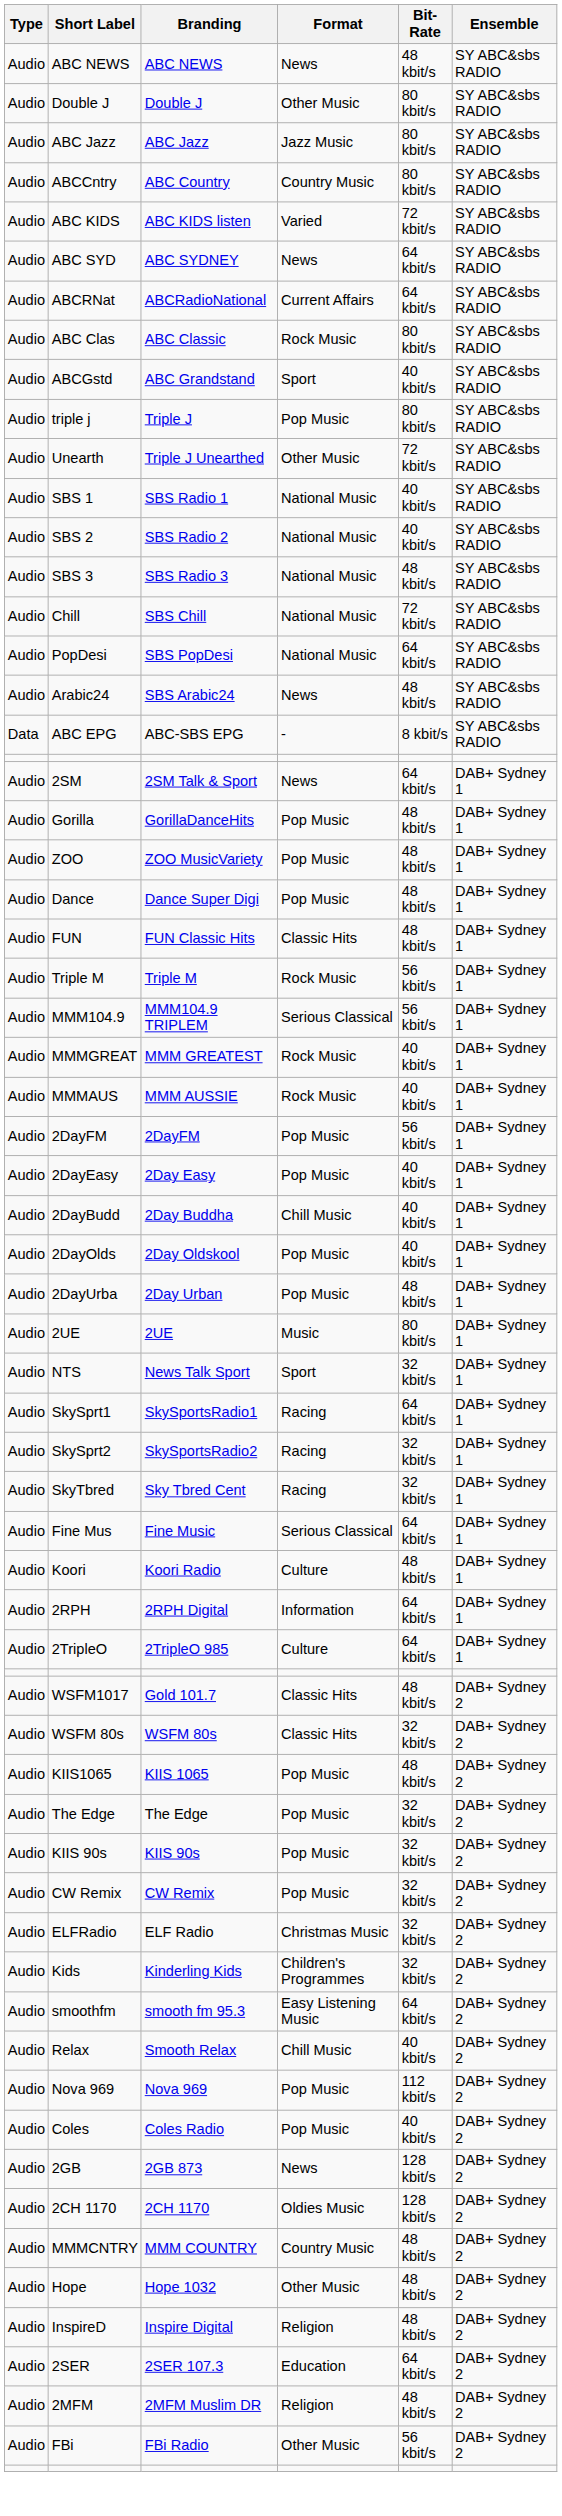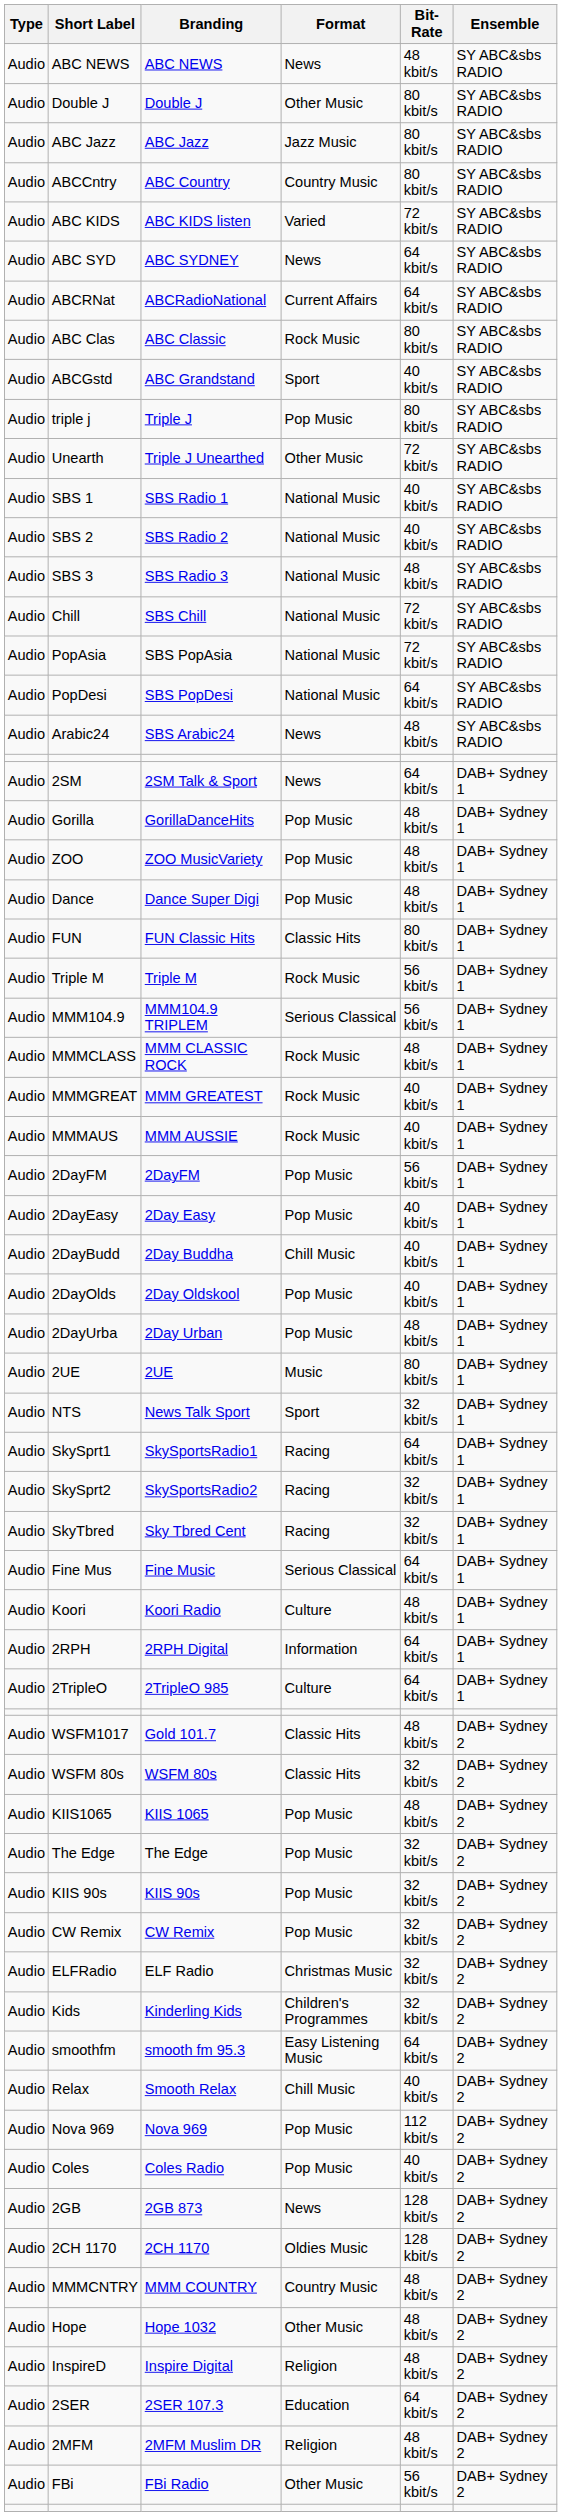 <table class="wikitable sortable">
 <tr>
 <th>Type</th>
 <th>Short Label</th>
 <th>Branding</th>
 <th>Format</th>
 <th>Bit-Rate</th>
 <th>Ensemble</th>
 </tr>
 <tr>
 <td>Audio</td>
 <td>ABC NEWS</td>
 <td><a href='#'>ABC NEWS</a></td>
 <td>News</td>
 <td>48 kbit/s</td>
 <td>SY ABC&sbs RADIO</td>
 </tr>
 <tr>
 <td>Audio</td>
 <td>Double J</td>
 <td><a href='#'>Double J</a></td>
 <td>Other Music</td>
 <td>80 kbit/s</td>
 <td>SY ABC&sbs RADIO</td>
 </tr>
 <tr>
 <td>Audio</td>
 <td>ABC Jazz</td>
 <td><a href='#'>ABC Jazz</a></td>
 <td>Jazz Music</td>
 <td>80 kbit/s</td>
 <td>SY ABC&sbs RADIO</td>
 </tr>
 <tr>
 <td>Audio</td>
 <td>ABCCntry</td>
 <td><a href='#'>ABC Country</a></td>
 <td>Country Music</td>
 <td>80 kbit/s</td>
 <td>SY ABC&sbs RADIO</td>
 </tr>
 <tr>
 <td>Audio</td>
 <td>ABC KIDS</td>
 <td><a href='#'>ABC KIDS listen</a></td>
 <td>Varied</td>
 <td>72 kbit/s</td>
 <td>SY ABC&sbs RADIO</td>
 </tr>
 <tr>
 <td>Audio</td>
 <td>ABC SYD</td>
 <td><a href='#'>ABC SYDNEY</a></td>
 <td>News</td>
 <td>64 kbit/s</td>
 <td>SY ABC&sbs RADIO</td>
 </tr>
 <tr>
 <td>Audio</td>
 <td>ABCRNat</td>
 <td><a href='#'>ABCRadioNational</a></td>
 <td>Current Affairs</td>
 <td>64 kbit/s</td>
 <td>SY ABC&sbs RADIO</td>
 </tr>
 <tr>
 <td>Audio</td>
 <td>ABC Clas</td>
 <td><a href='#'>ABC Classic</a></td>
 <td>Rock Music</td>
 <td>80 kbit/s</td>
 <td>SY ABC&sbs RADIO</td>
 </tr>
 <tr>
 <td>Audio</td>
 <td>ABCGstd</td>
 <td><a href='#'>ABC Grandstand</a></td>
 <td>Sport</td>
 <td>40 kbit/s</td>
 <td>SY ABC&sbs RADIO</td>
 </tr>
 <tr>
 <td>Audio</td>
 <td>triple j</td>
 <td><a href='#'>Triple J</a></td>
 <td>Pop Music</td>
 <td>80 kbit/s</td>
 <td>SY ABC&sbs RADIO</td>
 </tr>
 <tr>
 <td>Audio</td>
 <td>Unearth</td>
 <td><a href='#'>Triple J Unearthed</a></td>
 <td>Other Music</td>
 <td>72 kbit/s</td>
 <td>SY ABC&sbs RADIO</td>
 </tr>
 <tr>
 <td>Audio</td>
 <td>SBS 1</td>
 <td><a href='#'>SBS Radio 1</a></td>
 <td>National Music</td>
 <td>40 kbit/s</td>
 <td>SY ABC&sbs RADIO</td>
 </tr>
 <tr>
 <td>Audio</td>
 <td>SBS 2</td>
 <td><a href='#'>SBS Radio 2</a></td>
 <td>National Music</td>
 <td>40 kbit/s</td>
 <td>SY ABC&sbs RADIO</td>
 </tr>
 <tr>
 <td>Audio</td>
 <td>SBS 3</td>
 <td><a href='#'>SBS Radio 3</a></td>
 <td>National Music</td>
 <td>48 kbit/s</td>
 <td>SY ABC&sbs RADIO</td>
 </tr>
 <tr>
 <td>Audio</td>
 <td>Chill</td>
 <td><a href='#'>SBS Chill</a></td>
 <td>National Music</td>
 <td>72 kbit/s</td>
 <td>SY ABC&sbs RADIO</td>
 </tr>
 <tr>
 <td>Audio</td>
+<td>PopAsia</td>
+<td>SBS PopAsia</td>
+<td>National Music</td>
+<td>72 kbit/s</td>
+<td>SY ABC&sbs RADIO</td>
+</tr>
+<tr>
+<td>Audio</td>
 <td>PopDesi</td>
 <td><a href='#'>SBS PopDesi</a></td>
 <td>National Music</td>
 <td>64 kbit/s</td>
 <td>SY ABC&sbs RADIO</td>
 </tr>
 <tr>
 <td>Audio</td>
 <td>Arabic24</td>
 <td><a href='#'>SBS Arabic24</a></td>
 <td>News</td>
 <td>48 kbit/s</td>
-<td>SY ABC&sbs RADIO</td>
-</tr>
-<tr>
-<td>Data</td>
-<td>ABC EPG</td>
-<td>ABC-SBS EPG</td>
-<td>-</td>
-<td>8 kbit/s</td>
 <td>SY ABC&sbs RADIO</td>
 </tr>
 <tr>
 <td></td>
 <td></td>
 <td></td>
 <td></td>
 <td></td>
 <td></td>
 </tr>
 <tr>
 <td>Audio</td>
 <td>2SM</td>
 <td><a href='#'>2SM Talk & Sport</a></td>
 <td>News</td>
 <td>64 kbit/s</td>
 <td>DAB+ Sydney 1</td>
 </tr>
 <tr>
 <td>Audio</td>
 <td>Gorilla</td>
 <td><a href='#'>GorillaDanceHits</a></td>
 <td>Pop Music</td>
 <td>48 kbit/s</td>
 <td>DAB+ Sydney 1</td>
 </tr>
 <tr>
 <td>Audio</td>
 <td>ZOO</td>
 <td><a href='#'>ZOO MusicVariety</a></td>
 <td>Pop Music</td>
 <td>48 kbit/s</td>
 <td>DAB+ Sydney 1</td>
 </tr>
 <tr>
 <td>Audio</td>
 <td>Dance</td>
 <td><a href='#'>Dance Super Digi</a></td>
 <td>Pop Music</td>
 <td>48 kbit/s</td>
 <td>DAB+ Sydney 1</td>
 </tr>
 <tr>
 <td>Audio</td>
 <td>FUN</td>
 <td><a href='#'>FUN Classic Hits</a></td>
 <td>Classic Hits</td>
-<td>48 kbit/s</td>
+<td>80 kbit/s</td>
 <td>DAB+ Sydney 1</td>
 </tr>
 <tr>
 <td>Audio</td>
 <td>Triple M</td>
 <td><a href='#'>Triple M</a></td>
 <td>Rock Music</td>
 <td>56 kbit/s</td>
 <td>DAB+ Sydney 1</td>
 </tr>
 <tr>
 <td>Audio</td>
 <td>MMM104.9</td>
 <td><a href='#'>MMM104.9 TRIPLEM</a></td>
 <td>Serious Classical</td>
 <td>56 kbit/s</td>
+<td>DAB+ Sydney 1</td>
+</tr>
+<tr>
+<td>Audio</td>
+<td>MMMCLASS</td>
+<td><a href='#'>MMM CLASSIC ROCK</a></td>
+<td>Rock Music</td>
+<td>48 kbit/s</td>
 <td>DAB+ Sydney 1</td>
 </tr>
 <tr>
 <td>Audio</td>
 <td>MMMGREAT</td>
 <td><a href='#'>MMM GREATEST</a></td>
 <td>Rock Music</td>
 <td>40 kbit/s</td>
 <td>DAB+ Sydney 1</td>
 </tr>
 <tr>
 <td>Audio</td>
 <td>MMMAUS</td>
 <td><a href='#'>MMM AUSSIE</a></td>
 <td>Rock Music</td>
 <td>40 kbit/s</td>
 <td>DAB+ Sydney 1</td>
 </tr>
 <tr>
 <td>Audio</td>
 <td>2DayFM</td>
 <td><a href='#'>2DayFM</a></td>
 <td>Pop Music</td>
 <td>56 kbit/s</td>
 <td>DAB+ Sydney 1</td>
 </tr>
 <tr>
 <td>Audio</td>
 <td>2DayEasy</td>
 <td><a href='#'>2Day Easy</a></td>
 <td>Pop Music</td>
 <td>40 kbit/s</td>
 <td>DAB+ Sydney 1</td>
 </tr>
 <tr>
 <td>Audio</td>
 <td>2DayBudd</td>
 <td><a href='#'>2Day Buddha</a></td>
 <td>Chill Music</td>
 <td>40 kbit/s</td>
 <td>DAB+ Sydney 1</td>
 </tr>
 <tr>
 <td>Audio</td>
 <td>2DayOlds</td>
 <td><a href='#'>2Day Oldskool</a></td>
 <td>Pop Music</td>
 <td>40 kbit/s</td>
 <td>DAB+ Sydney 1</td>
 </tr>
 <tr>
 <td>Audio</td>
 <td>2DayUrba</td>
 <td><a href='#'>2Day Urban</a></td>
 <td>Pop Music</td>
 <td>48 kbit/s</td>
 <td>DAB+ Sydney 1</td>
 </tr>
 <tr>
 <td>Audio</td>
 <td>2UE</td>
 <td><a href='#'>2UE</a></td>
 <td>Music</td>
 <td>80 kbit/s</td>
 <td>DAB+ Sydney 1</td>
 </tr>
 <tr>
 <td>Audio</td>
 <td>NTS</td>
 <td><a href='#'>News Talk Sport</a></td>
 <td>Sport</td>
 <td>32 kbit/s</td>
 <td>DAB+ Sydney 1</td>
 </tr>
 <tr>
 <td>Audio</td>
 <td>SkySprt1</td>
 <td><a href='#'>SkySportsRadio1</a></td>
 <td>Racing</td>
 <td>64 kbit/s</td>
 <td>DAB+ Sydney 1</td>
 </tr>
 <tr>
 <td>Audio</td>
 <td>SkySprt2</td>
 <td><a href='#'>SkySportsRadio2</a></td>
 <td>Racing</td>
 <td>32 kbit/s</td>
 <td>DAB+ Sydney 1</td>
 </tr>
 <tr>
 <td>Audio</td>
 <td>SkyTbred</td>
 <td><a href='#'>Sky Tbred Cent</a></td>
 <td>Racing</td>
 <td>32 kbit/s</td>
 <td>DAB+ Sydney 1</td>
 </tr>
 <tr>
 <td>Audio</td>
 <td>Fine Mus</td>
 <td><a href='#'>Fine Music</a></td>
 <td>Serious Classical</td>
 <td>64 kbit/s</td>
 <td>DAB+ Sydney 1</td>
 </tr>
 <tr>
 <td>Audio</td>
 <td>Koori</td>
 <td><a href='#'>Koori Radio</a></td>
 <td>Culture</td>
 <td>48 kbit/s</td>
 <td>DAB+ Sydney 1</td>
 </tr>
 <tr>
 <td>Audio</td>
 <td>2RPH</td>
 <td><a href='#'>2RPH Digital</a></td>
 <td>Information</td>
 <td>64 kbit/s</td>
 <td>DAB+ Sydney 1</td>
 </tr>
 <tr>
 <td>Audio</td>
 <td>2TripleO</td>
 <td><a href='#'>2TripleO 985</a></td>
 <td>Culture</td>
 <td>64 kbit/s</td>
 <td>DAB+ Sydney 1</td>
 </tr>
 <tr>
 <td></td>
 <td></td>
 <td></td>
 <td></td>
 <td></td>
 <td></td>
 </tr>
 <tr>
 <td>Audio</td>
 <td>WSFM1017</td>
 <td><a href='#'>Gold 101.7</a></td>
 <td>Classic Hits</td>
 <td>48 kbit/s</td>
 <td>DAB+ Sydney 2</td>
 </tr>
 <tr>
 <td>Audio</td>
 <td>WSFM 80s</td>
 <td><a href='#'>WSFM 80s</a></td>
 <td>Classic Hits</td>
 <td>32 kbit/s</td>
 <td>DAB+ Sydney 2</td>
 </tr>
 <tr>
 <td>Audio</td>
 <td>KIIS1065</td>
 <td><a href='#'>KIIS 1065</a></td>
 <td>Pop Music</td>
 <td>48 kbit/s</td>
 <td>DAB+ Sydney 2</td>
 </tr>
 <tr>
 <td>Audio</td>
 <td>The Edge</td>
 <td>The Edge</td>
 <td>Pop Music</td>
 <td>32 kbit/s</td>
 <td>DAB+ Sydney 2</td>
 </tr>
 <tr>
 <td>Audio</td>
 <td>KIIS 90s</td>
 <td><a href='#'>KIIS 90s</a></td>
 <td>Pop Music</td>
 <td>32 kbit/s</td>
 <td>DAB+ Sydney 2</td>
 </tr>
 <tr>
 <td>Audio</td>
 <td>CW Remix</td>
 <td><a href='#'>CW Remix</a></td>
 <td>Pop Music</td>
 <td>32 kbit/s</td>
 <td>DAB+ Sydney 2</td>
 </tr>
 <tr>
 <td>Audio</td>
 <td>ELFRadio</td>
 <td>ELF Radio</td>
 <td>Christmas Music</td>
 <td>32 kbit/s</td>
 <td>DAB+ Sydney 2</td>
 </tr>
 <tr>
 <td>Audio</td>
 <td>Kids</td>
 <td><a href='#'>Kinderling Kids</a></td>
 <td>Children's Programmes</td>
 <td>32 kbit/s</td>
 <td>DAB+ Sydney 2</td>
 </tr>
 <tr>
 <td>Audio</td>
 <td>smoothfm</td>
 <td><a href='#'>smooth fm 95.3</a></td>
 <td>Easy Listening Music</td>
 <td>64 kbit/s</td>
 <td>DAB+ Sydney 2</td>
 </tr>
 <tr>
 <td>Audio</td>
 <td>Relax</td>
 <td><a href='#'>Smooth Relax</a></td>
 <td>Chill Music</td>
 <td>40 kbit/s</td>
 <td>DAB+ Sydney 2</td>
 </tr>
 <tr>
 <td>Audio</td>
 <td>Nova 969</td>
 <td><a href='#'>Nova 969</a></td>
 <td>Pop Music</td>
 <td>112 kbit/s</td>
 <td>DAB+ Sydney 2</td>
 </tr>
 <tr>
 <td>Audio</td>
 <td>Coles</td>
 <td><a href='#'>Coles Radio</a></td>
 <td>Pop Music</td>
 <td>40 kbit/s</td>
 <td>DAB+ Sydney 2</td>
 </tr>
 <tr>
 <td>Audio</td>
 <td>2GB</td>
 <td><a href='#'>2GB 873</a></td>
 <td>News</td>
 <td>128 kbit/s</td>
 <td>DAB+ Sydney 2</td>
 </tr>
 <tr>
 <td>Audio</td>
 <td>2CH 1170</td>
 <td><a href='#'>2CH 1170</a></td>
 <td>Oldies Music</td>
 <td>128 kbit/s</td>
 <td>DAB+ Sydney 2</td>
 </tr>
 <tr>
 <td>Audio</td>
 <td>MMMCNTRY</td>
 <td><a href='#'>MMM COUNTRY</a></td>
 <td>Country Music</td>
 <td>48 kbit/s</td>
 <td>DAB+ Sydney 2</td>
 </tr>
 <tr>
 <td>Audio</td>
 <td>Hope</td>
 <td><a href='#'>Hope 1032</a></td>
 <td>Other Music</td>
 <td>48 kbit/s</td>
 <td>DAB+ Sydney 2</td>
 </tr>
 <tr>
 <td>Audio</td>
 <td>InspireD</td>
 <td><a href='#'>Inspire Digital</a></td>
 <td>Religion</td>
 <td>48 kbit/s</td>
 <td>DAB+ Sydney 2</td>
 </tr>
 <tr>
 <td>Audio</td>
 <td>2SER</td>
 <td><a href='#'>2SER 107.3</a></td>
 <td>Education</td>
 <td>64 kbit/s</td>
 <td>DAB+ Sydney 2</td>
 </tr>
 <tr>
 <td>Audio</td>
 <td>2MFM</td>
 <td><a href='#'>2MFM Muslim DR</a></td>
 <td>Religion</td>
 <td>48 kbit/s</td>
 <td>DAB+ Sydney 2</td>
 </tr>
 <tr>
 <td>Audio</td>
 <td>FBi</td>
 <td><a href='#'>FBi Radio</a></td>
 <td>Other Music</td>
 <td>56 kbit/s</td>
 <td>DAB+ Sydney 2</td>
 </tr>
 <tr>
 <td></td>
 <td></td>
 <td></td>
 <td></td>
 <td></td>
 <td></td>
 </tr>
 </table>
